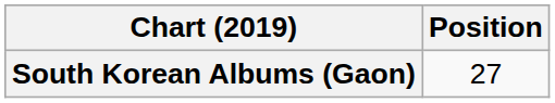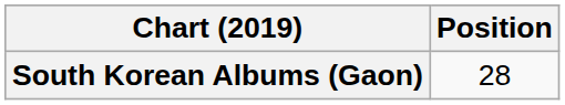 <table class="wikitable plainrowheaders" style="text-align:center">
 <tr>
 <th scope="col">Chart (2019)</th>
 <th scope="col">Position</th>
 </tr>
 <tr>
 <th scope="row">South Korean Albums (Gaon)</th>
-<td>27</td>
+<td>28</td>
 </tr>
 </table>
